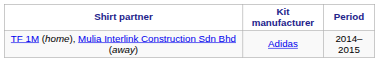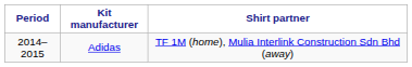 <table class="wikitable" style="text-align: center">
 <tr>
+<th style="color:#22228B; background:#FFFFFF;">Period</th>
+<th style="color:#22228B; background:#FFFFFF;">Kit manufacturer</th>
 <th style="color:#22228B; background:#FFFFFF;">Shirt partner</th>
-<th style="color:#22228B; background:#FFFFFF;">Kit manufacturer</th>
-<th style="color:#22228B; background:#FFFFFF;">Period</th>
 </tr>
 <tr>
+<td>2014–2015</td>
+<td><a href='#'>Adidas</a></td>
 <td><a href='#'>TF 1M</a> (<em>home</em>), <a href='#'>Mulia Interlink Construction Sdn Bhd</a> (<em>away</em>)</td>
-<td><a href='#'>Adidas</a></td>
-<td>2014–2015</td>
 </tr>
 </table>
